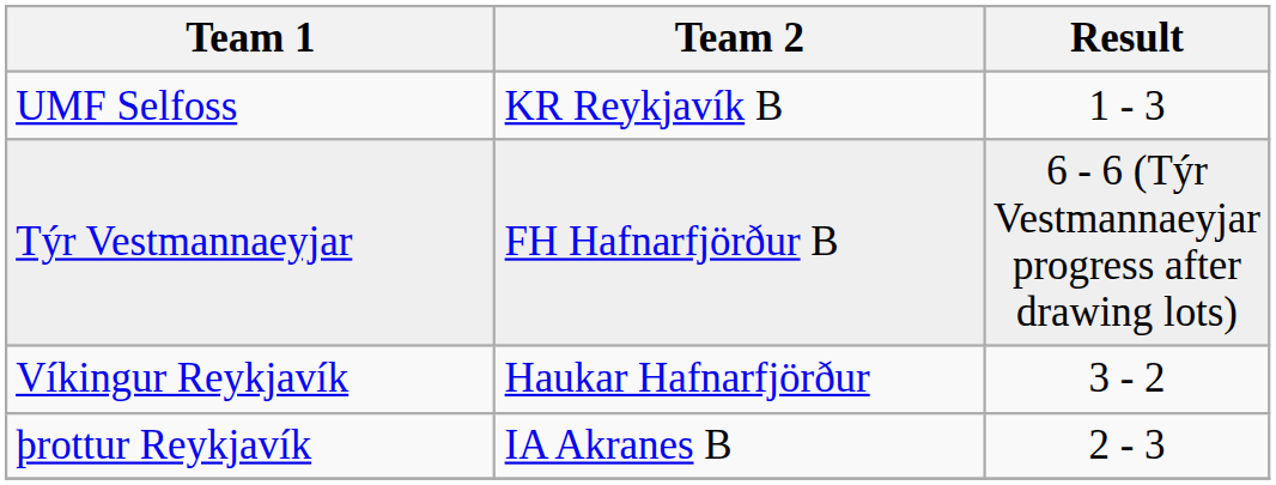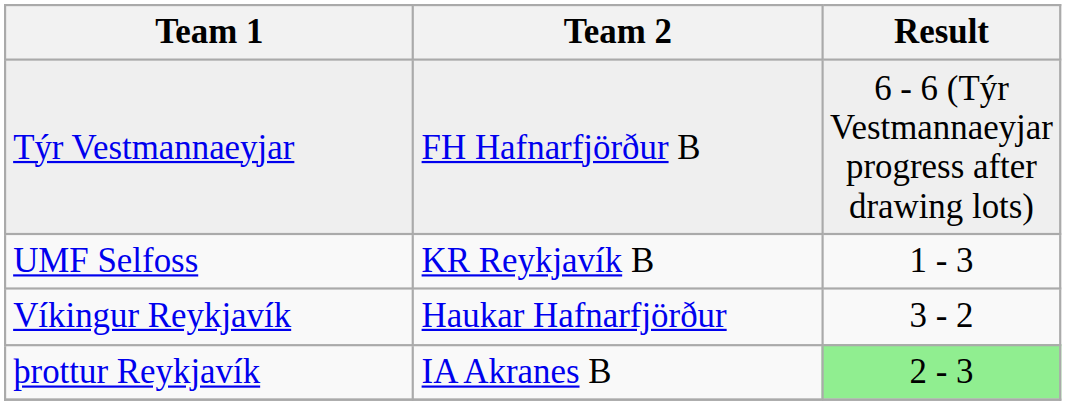 <table class="wikitable">
 <tr>
 <th width="180">Team 1</th>
 <th width="180">Team 2</th>
 <th width="80">Result</th>
 </tr>
+<tr style="background:#EFEFEF">
+<td><a href='#'>Týr Vestmannaeyjar</a></td>
+<td><a href='#'>FH Hafnarfjörður</a> B</td>
+<td align="center">6 - 6 (Týr Vestmannaeyjar progress after drawing lots)</td>
+</tr>
 <tr>
 <td><a href='#'>UMF Selfoss</a></td>
 <td><a href='#'>KR Reykjavík</a> B</td>
 <td align="center">1 - 3</td>
-</tr>
-<tr style="background:#EFEFEF">
-<td><a href='#'>Týr Vestmannaeyjar</a></td>
-<td><a href='#'>FH Hafnarfjörður</a> B</td>
-<td align="center">6 - 6 (Týr Vestmannaeyjar progress after drawing lots)</td>
 </tr>
 <tr>
 <td><a href='#'>Víkingur Reykjavík</a></td>
 <td><a href='#'>Haukar Hafnarfjörður</a></td>
 <td align="center">3 - 2</td>
 </tr>
 <tr>
 <td><a href='#'>þrottur Reykjavík</a></td>
 <td><a href='#'>IA Akranes</a> B</td>
-<td align="center">2 - 3</td>
+<td align="center" style="background: lightgreen;">2 - 3</td>
 </tr>
 <tr style="background:#EFEFEF">
 </tr>
 </table>
